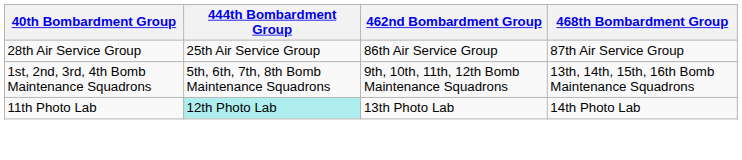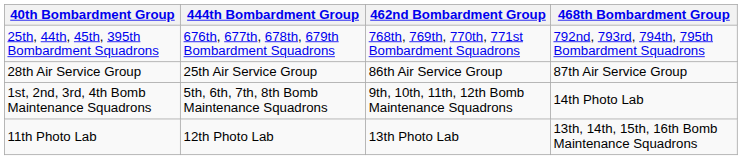 <table class="wikitable" style="margin:1em auto;">
 <tr>
 <th><a href='#'>40th Bombardment Group</a></th>
 <th><a href='#'>444th Bombardment Group</a></th>
 <th><a href='#'>462nd Bombardment Group</a></th>
 <th><a href='#'>468th Bombardment Group</a></th>
+</tr>
+<tr>
+<td><a href='#'>25th</a>, <a href='#'>44th</a>, <a href='#'>45th</a>, <a href='#'>395th Bombardment Squadrons</a></td>
+<td><a href='#'>676th</a>, <a href='#'>677th</a>, <a href='#'>678th</a>, <a href='#'>679th Bombardment Squadrons</a></td>
+<td><a href='#'>768th</a>, <a href='#'>769th</a>, <a href='#'>770th</a>, <a href='#'>771st Bombardment Squadrons</a></td>
+<td><a href='#'>792nd</a>, <a href='#'>793rd</a>, <a href='#'>794th</a>, <a href='#'>795th Bombardment Squadrons</a></td>
 </tr>
 <tr>
 <td>28th Air Service Group</td>
 <td>25th Air Service Group</td>
 <td>86th Air Service Group</td>
 <td>87th Air Service Group</td>
 </tr>
 <tr>
 <td>1st, 2nd, 3rd, 4th Bomb Maintenance Squadrons</td>
 <td>5th, 6th, 7th, 8th Bomb Maintenance Squadrons</td>
 <td>9th, 10th, 11th, 12th Bomb Maintenance Squadrons</td>
-<td>13th, 14th, 15th, 16th Bomb Maintenance Squadrons</td>
+<td>14th Photo Lab</td>
 </tr>
 <tr>
 <td>11th Photo Lab</td>
-<td style="background: paleturquoise;">12th Photo Lab</td>
+<td>12th Photo Lab</td>
 <td>13th Photo Lab</td>
-<td>14th Photo Lab</td>
+<td>13th, 14th, 15th, 16th Bomb Maintenance Squadrons</td>
 </tr>
 </table>
